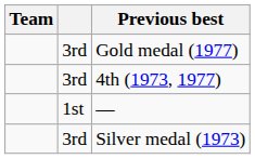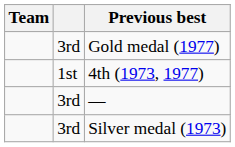 <table class="wikitable">
 <tr>
 <th>Team</th>
 <th></th>
 <th>Previous best</th>
 </tr>
 <tr>
 <td></td>
 <td>3rd</td>
 <td>Gold medal (<a href='#'>1977</a>)</td>
 </tr>
 <tr>
 <td></td>
-<td>3rd</td>
+<td>1st</td>
 <td>4th (<a href='#'>1973</a>, <a href='#'>1977</a>)</td>
 </tr>
 <tr>
 <td></td>
-<td>1st</td>
+<td>3rd</td>
 <td>—</td>
 </tr>
 <tr>
 <td></td>
 <td>3rd</td>
 <td>Silver medal (<a href='#'>1973</a>)</td>
 </tr>
 </table>
